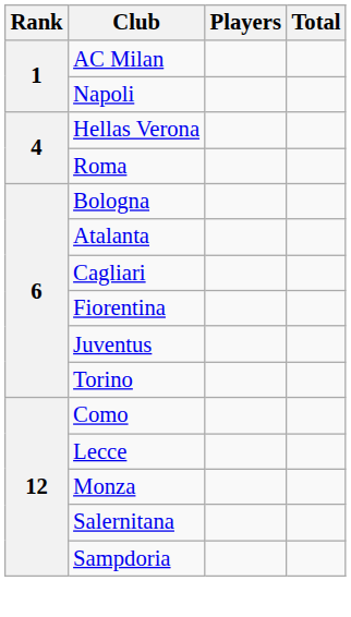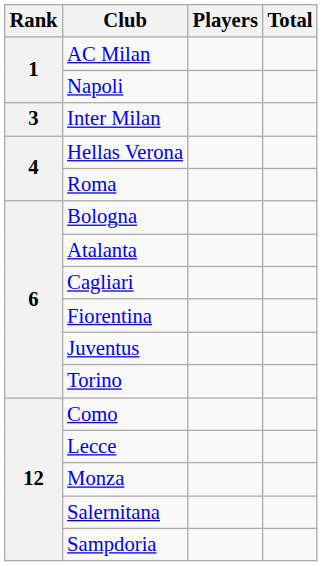 <table class="wikitable sortable" style="border-collapse:collapse">
 <tr>
 <th>Rank</th>
 <th>Club</th>
 <th>Players</th>
 <th>Total</th>
 </tr>
 <tr>
 <th rowspan="2">1</th>
 <td><a href='#'>AC Milan</a></td>
 <td align="center"></td>
 <td align="center"></td>
 </tr>
 <tr>
 <td><a href='#'>Napoli</a></td>
+<td align="center"></td>
+<td align="center"></td>
+</tr>
+<tr>
+<th>3</th>
+<td><a href='#'>Inter Milan</a></td>
 <td align="center"></td>
 <td align="center"></td>
 </tr>
 <tr>
 <th rowspan="2">4</th>
 <td><a href='#'>Hellas Verona</a></td>
 <td align="center"></td>
 <td align="center"></td>
 </tr>
 <tr>
 <td><a href='#'>Roma</a></td>
 <td align="center"></td>
 <td align="center"></td>
 </tr>
 <tr>
 <th rowspan="6">6</th>
 <td><a href='#'>Bologna</a></td>
 <td align="center"></td>
 <td align="center"></td>
 </tr>
 <tr>
 <td><a href='#'>Atalanta</a></td>
 <td align="center"></td>
 <td align="center"></td>
 </tr>
 <tr>
 <td><a href='#'>Cagliari</a></td>
 <td align="center"></td>
 <td align="center"></td>
 </tr>
 <tr>
 <td><a href='#'>Fiorentina</a></td>
 <td align="center"></td>
 <td align="center"></td>
 </tr>
 <tr>
 <td><a href='#'>Juventus</a></td>
 <td align="center"></td>
 <td align="center"></td>
 </tr>
 <tr>
 <td><a href='#'>Torino</a></td>
 <td align="center"></td>
 <td align="center"></td>
 </tr>
 <tr>
 <th rowspan="5">12</th>
 <td><a href='#'>Como</a></td>
 <td align="center"></td>
 <td align="center"></td>
 </tr>
 <tr>
 <td><a href='#'>Lecce</a></td>
 <td align="center"></td>
 <td align="center"></td>
 </tr>
 <tr>
 <td><a href='#'>Monza</a></td>
 <td align="center"></td>
 <td align="center"></td>
 </tr>
 <tr>
 <td><a href='#'>Salernitana</a></td>
 <td align="center"></td>
 <td align="center"></td>
 </tr>
 <tr>
 <td><a href='#'>Sampdoria</a></td>
 <td align="center"></td>
 <td align="center"></td>
 </tr>
 </table>
